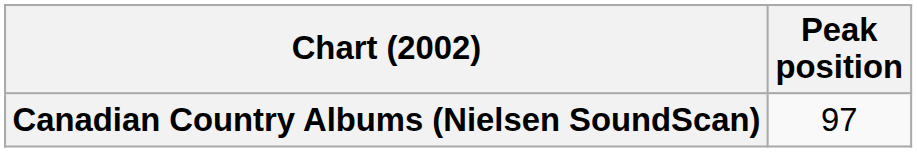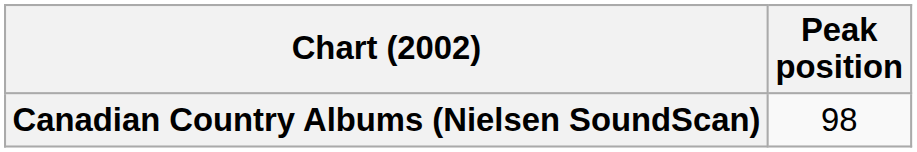 <table class="wikitable plainrowheaders">
 <tr>
 <th>Chart (2002)</th>
 <th>Peak<br>position</th>
 </tr>
 <tr>
 <th scope="row">Canadian Country Albums (Nielsen SoundScan)</th>
-<td align=center>97</td>
+<td align=center>98</td>
 </tr>
 </table>
